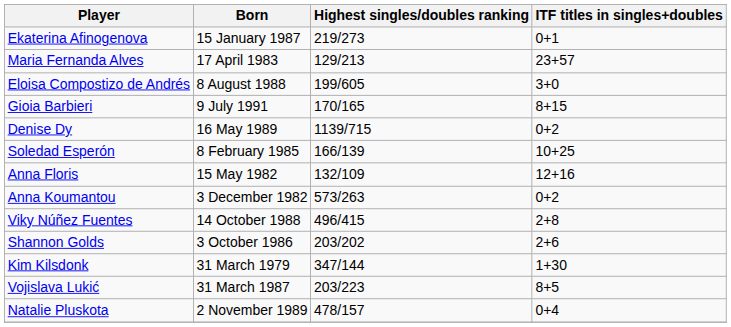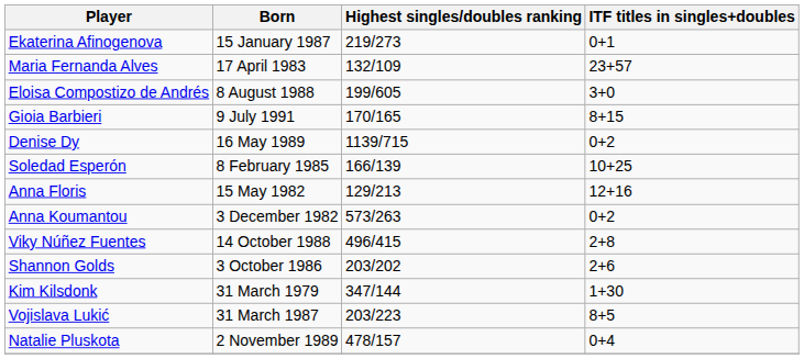 <table class=wikitable style=font-size:97%>
 <tr>
 <th>Player</th>
 <th>Born</th>
 <th>Highest singles/doubles ranking</th>
 <th>ITF titles in singles+doubles</th>
 </tr>
 <tr>
 <td> <a href='#'>Ekaterina Afinogenova</a></td>
 <td>15 January 1987</td>
 <td>219/273</td>
 <td>0+1</td>
 </tr>
 <tr>
 <td> <a href='#'>Maria Fernanda Alves</a></td>
 <td>17 April 1983</td>
-<td>129/213</td>
+<td>132/109</td>
 <td>23+57</td>
 </tr>
 <tr>
 <td> <a href='#'>Eloisa Compostizo de Andrés</a></td>
 <td>8 August 1988</td>
 <td>199/605</td>
 <td>3+0</td>
 </tr>
 <tr>
 <td> <a href='#'>Gioia Barbieri</a></td>
 <td>9 July 1991</td>
 <td>170/165</td>
 <td>8+15</td>
 </tr>
 <tr>
 <td> <a href='#'>Denise Dy</a></td>
 <td>16 May 1989</td>
 <td>1139/715</td>
 <td>0+2</td>
 </tr>
 <tr>
 <td> <a href='#'>Soledad Esperón</a></td>
 <td>8 February 1985</td>
 <td>166/139</td>
 <td>10+25</td>
 </tr>
 <tr>
 <td> <a href='#'>Anna Floris</a></td>
 <td>15 May 1982</td>
-<td>132/109</td>
+<td>129/213</td>
 <td>12+16</td>
 </tr>
 <tr>
 <td> <a href='#'>Anna Koumantou</a></td>
 <td>3 December 1982</td>
 <td>573/263</td>
 <td>0+2</td>
 </tr>
 <tr>
 <td> <a href='#'>Viky Núñez Fuentes</a></td>
 <td>14 October 1988</td>
 <td>496/415</td>
 <td>2+8</td>
 </tr>
 <tr>
 <td> <a href='#'>Shannon Golds</a></td>
 <td>3 October 1986</td>
 <td>203/202</td>
 <td>2+6</td>
 </tr>
 <tr>
 <td> <a href='#'>Kim Kilsdonk</a></td>
 <td>31 March 1979</td>
 <td>347/144</td>
 <td>1+30</td>
 </tr>
 <tr>
 <td> <a href='#'>Vojislava Lukić</a></td>
 <td>31 March 1987</td>
 <td>203/223</td>
 <td>8+5</td>
 </tr>
 <tr>
 <td> <a href='#'>Natalie Pluskota</a></td>
 <td>2 November 1989</td>
 <td>478/157</td>
 <td>0+4</td>
 </tr>
 <tr>
 </tr>
 </table>
